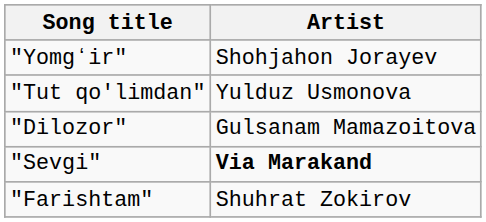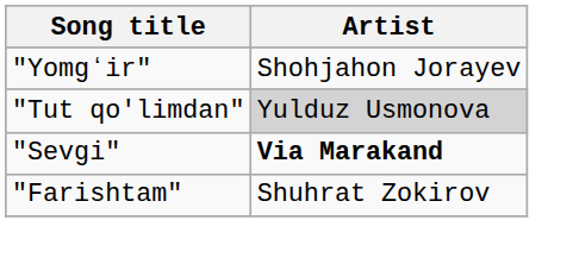 <table class="wikitable sortable">
 <tr>
 <th>Song title</th>
 <th>Artist</th>
 </tr>
 <tr>
 <td>"Yomgʻir"</td>
 <td rowspan="1">Shohjahon Jorayev</td>
 </tr>
 <tr>
 <td>"Tut qo'limdan"</td>
-<td rowspan="1">Yulduz Usmonova</td>
-</tr>
-<tr>
-<td>"Dilozor"</td>
-<td>Gulsanam Mamazoitova</td>
+<td rowspan="1" style="background: lightgrey;">Yulduz Usmonova</td>
 </tr>
 <tr>
 <td>"Sevgi"</td>
 <td><strong>Via Marakand</strong></td>
 </tr>
 <tr>
 <td>"Farishtam"</td>
 <td>Shuhrat Zokirov</td>
 </tr>
 </table>
